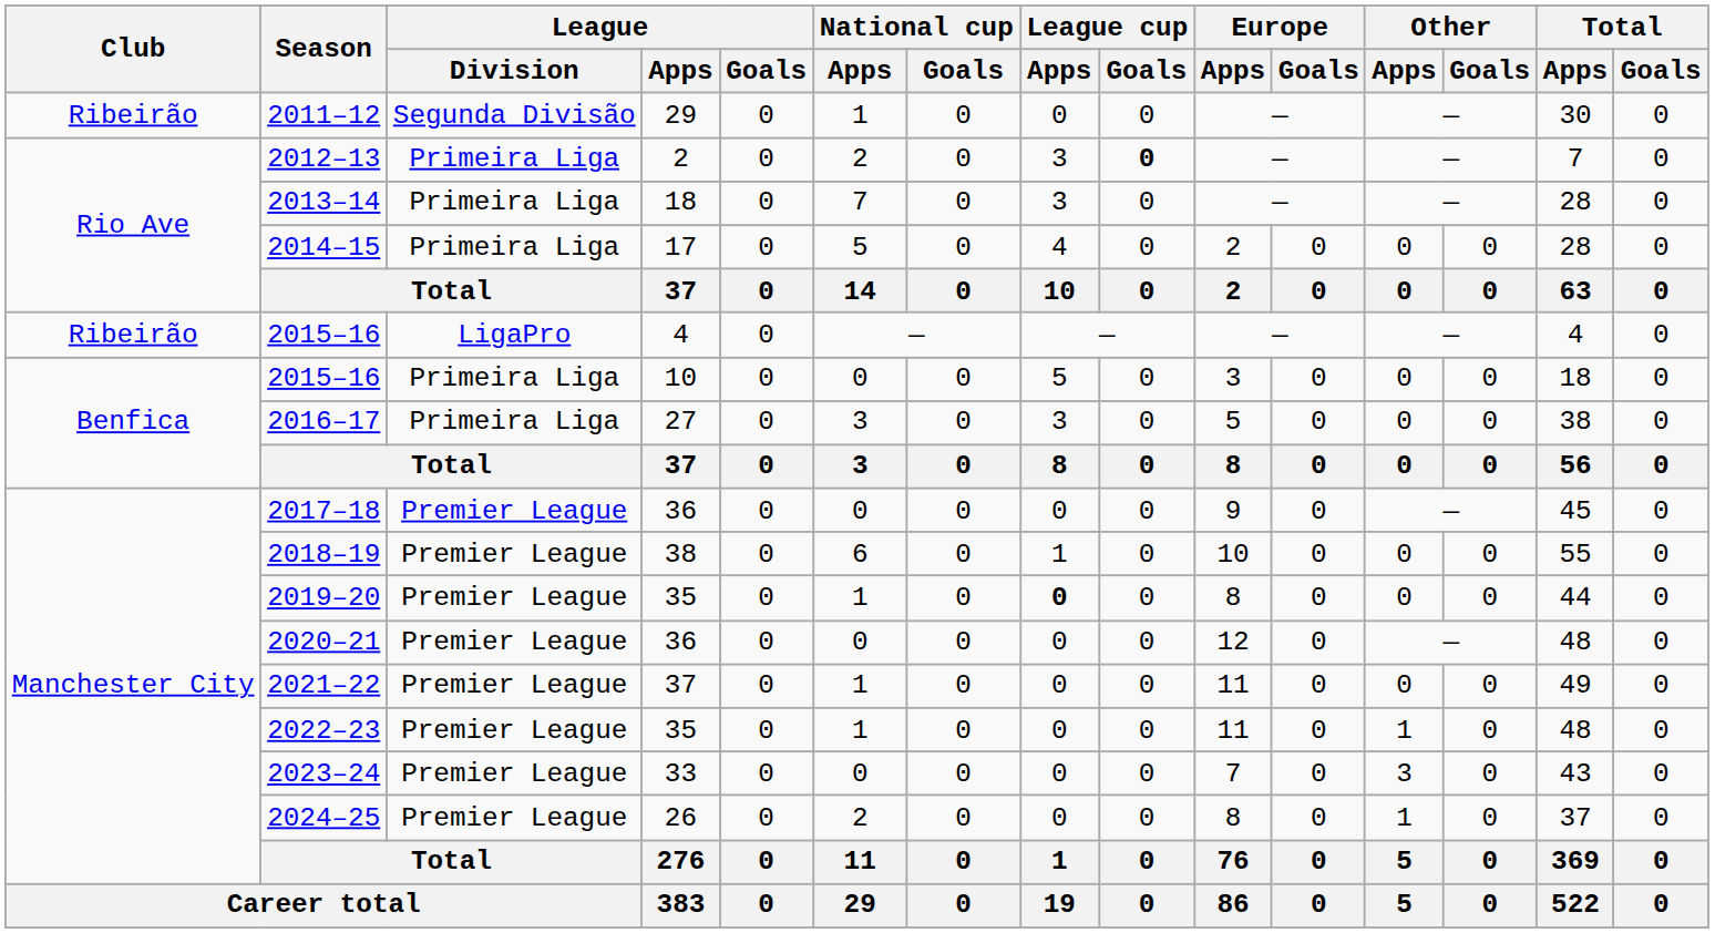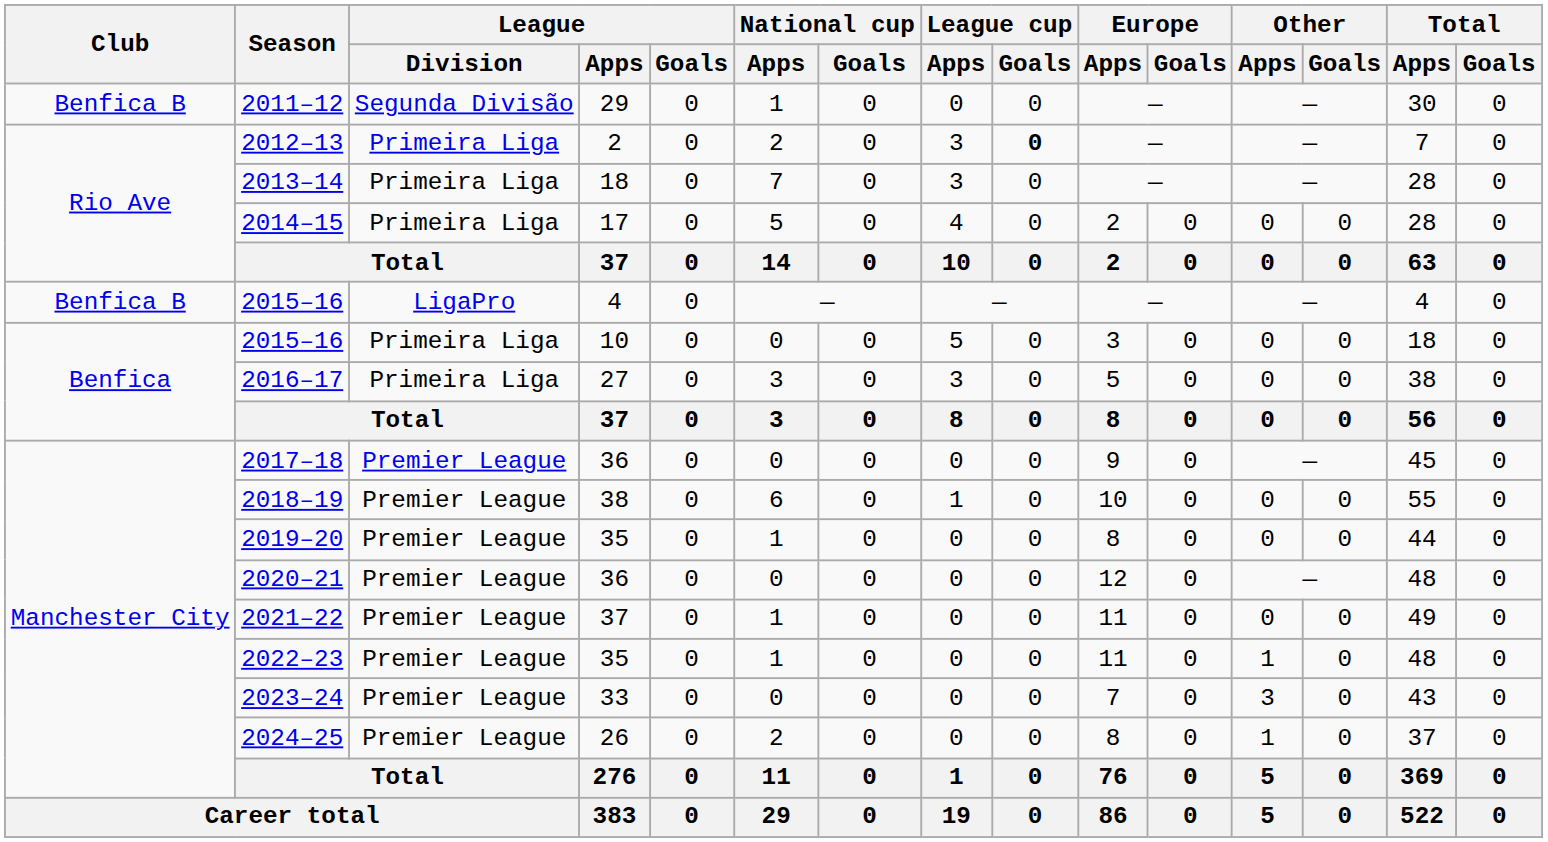 <table class="wikitable" style="text-align: center;">
 <tr>
 <th rowspan="2">Club</th>
 <th rowspan="2">Season</th>
 <th colspan="3">League</th>
 <th colspan="2">National cup</th>
 <th colspan="2">League cup</th>
 <th colspan="2">Europe</th>
 <th colspan="2">Other</th>
 <th colspan="2">Total</th>
 </tr>
 <tr>
 <th>Division</th>
 <th>Apps</th>
 <th>Goals</th>
 <th>Apps</th>
 <th>Goals</th>
 <th>Apps</th>
 <th>Goals</th>
 <th>Apps</th>
 <th>Goals</th>
 <th>Apps</th>
 <th>Goals</th>
 <th>Apps</th>
 <th>Goals</th>
 </tr>
 <tr>
-<td><a href='#'>Ribeirão</a></td>
+<td><a href='#'>Benfica B</a></td>
 <td><a href='#'>2011–12</a></td>
 <td><a href='#'>Segunda Divisão</a></td>
 <td>29</td>
 <td>0</td>
 <td>1</td>
 <td>0</td>
 <td>0</td>
 <td>0</td>
 <td colspan="2">—</td>
 <td colspan="2">—</td>
 <td>30</td>
 <td>0</td>
 </tr>
 <tr>
 <td rowspan="4"><a href='#'>Rio Ave</a></td>
 <td><a href='#'>2012–13</a></td>
 <td><a href='#'>Primeira Liga</a></td>
 <td>2</td>
 <td>0</td>
 <td>2</td>
 <td>0</td>
 <td>3</td>
 <td><strong>0</strong></td>
 <td colspan="2">—</td>
 <td colspan="2">—</td>
 <td>7</td>
 <td>0</td>
 </tr>
 <tr>
 <td><a href='#'>2013–14</a></td>
 <td>Primeira Liga</td>
 <td>18</td>
 <td>0</td>
 <td>7</td>
 <td>0</td>
 <td>3</td>
 <td>0</td>
 <td colspan="2">—</td>
 <td colspan="2">—</td>
 <td>28</td>
 <td>0</td>
 </tr>
 <tr>
 <td><a href='#'>2014–15</a></td>
 <td>Primeira Liga</td>
 <td>17</td>
 <td>0</td>
 <td>5</td>
 <td>0</td>
 <td>4</td>
 <td>0</td>
 <td>2</td>
 <td>0</td>
 <td>0</td>
 <td>0</td>
 <td>28</td>
 <td>0</td>
 </tr>
 <tr>
 <th colspan="2">Total</th>
 <th>37</th>
 <th>0</th>
 <th>14</th>
 <th>0</th>
 <th>10</th>
 <th>0</th>
 <th>2</th>
 <th>0</th>
 <th>0</th>
 <th>0</th>
 <th>63</th>
 <th>0</th>
 </tr>
 <tr>
-<td><a href='#'>Ribeirão</a></td>
+<td><a href='#'>Benfica B</a></td>
 <td><a href='#'>2015–16</a></td>
 <td><a href='#'>LigaPro</a></td>
 <td>4</td>
 <td>0</td>
 <td colspan="2">—</td>
 <td colspan="2">—</td>
 <td colspan="2">—</td>
 <td colspan="2">—</td>
 <td>4</td>
 <td>0</td>
 </tr>
 <tr>
 <td rowspan="3"><a href='#'>Benfica</a></td>
 <td><a href='#'>2015–16</a></td>
 <td>Primeira Liga</td>
 <td>10</td>
 <td>0</td>
 <td>0</td>
 <td>0</td>
 <td>5</td>
 <td>0</td>
 <td>3</td>
 <td>0</td>
 <td>0</td>
 <td>0</td>
 <td>18</td>
 <td>0</td>
 </tr>
 <tr>
 <td><a href='#'>2016–17</a></td>
 <td>Primeira Liga</td>
 <td>27</td>
 <td>0</td>
 <td>3</td>
 <td>0</td>
 <td>3</td>
 <td>0</td>
 <td>5</td>
 <td>0</td>
 <td>0</td>
 <td>0</td>
 <td>38</td>
 <td>0</td>
 </tr>
 <tr>
 <th colspan="2">Total</th>
 <th>37</th>
 <th>0</th>
 <th>3</th>
 <th>0</th>
 <th>8</th>
 <th>0</th>
 <th>8</th>
 <th>0</th>
 <th>0</th>
 <th>0</th>
 <th>56</th>
 <th>0</th>
 </tr>
 <tr>
 <td rowspan="9"><a href='#'>Manchester City</a></td>
 <td><a href='#'>2017–18</a></td>
 <td><a href='#'>Premier League</a></td>
 <td>36</td>
 <td>0</td>
 <td>0</td>
 <td>0</td>
 <td>0</td>
 <td>0</td>
 <td>9</td>
 <td>0</td>
 <td colspan="2">—</td>
 <td>45</td>
 <td>0</td>
 </tr>
 <tr>
 <td><a href='#'>2018–19</a></td>
 <td>Premier League</td>
 <td>38</td>
 <td>0</td>
 <td>6</td>
 <td>0</td>
 <td>1</td>
 <td>0</td>
 <td>10</td>
 <td>0</td>
 <td>0</td>
 <td>0</td>
 <td>55</td>
 <td>0</td>
 </tr>
 <tr>
 <td><a href='#'>2019–20</a></td>
 <td>Premier League</td>
 <td>35</td>
 <td>0</td>
 <td>1</td>
 <td>0</td>
-<td><strong>0</strong></td>
+<td>0</td>
 <td>0</td>
 <td>8</td>
 <td>0</td>
 <td>0</td>
 <td>0</td>
 <td>44</td>
 <td>0</td>
 </tr>
 <tr>
 <td><a href='#'>2020–21</a></td>
 <td>Premier League</td>
 <td>36</td>
 <td>0</td>
 <td>0</td>
 <td>0</td>
 <td>0</td>
 <td>0</td>
 <td>12</td>
 <td>0</td>
 <td colspan="2">—</td>
 <td>48</td>
 <td>0</td>
 </tr>
 <tr>
 <td><a href='#'>2021–22</a></td>
 <td>Premier League</td>
 <td>37</td>
 <td>0</td>
 <td>1</td>
 <td>0</td>
 <td>0</td>
 <td>0</td>
 <td>11</td>
 <td>0</td>
 <td>0</td>
 <td>0</td>
 <td>49</td>
 <td>0</td>
 </tr>
 <tr>
 <td><a href='#'>2022–23</a></td>
 <td>Premier League</td>
 <td>35</td>
 <td>0</td>
 <td>1</td>
 <td>0</td>
 <td>0</td>
 <td>0</td>
 <td>11</td>
 <td>0</td>
 <td>1</td>
 <td>0</td>
 <td>48</td>
 <td>0</td>
 </tr>
 <tr>
 <td><a href='#'>2023–24</a></td>
 <td>Premier League</td>
 <td>33</td>
 <td>0</td>
 <td>0</td>
 <td>0</td>
 <td>0</td>
 <td>0</td>
 <td>7</td>
 <td>0</td>
 <td>3</td>
 <td>0</td>
 <td>43</td>
 <td>0</td>
 </tr>
 <tr>
 <td><a href='#'>2024–25</a></td>
 <td>Premier League</td>
 <td>26</td>
 <td>0</td>
 <td>2</td>
 <td>0</td>
 <td>0</td>
 <td>0</td>
 <td>8</td>
 <td>0</td>
 <td>1</td>
 <td>0</td>
 <td>37</td>
 <td>0</td>
 </tr>
 <tr>
 <th colspan="2">Total</th>
 <th>276</th>
 <th>0</th>
 <th>11</th>
 <th>0</th>
 <th>1</th>
 <th>0</th>
 <th>76</th>
 <th>0</th>
 <th>5</th>
 <th>0</th>
 <th>369</th>
 <th>0</th>
 </tr>
 <tr>
 <th colspan="3">Career total</th>
 <th>383</th>
 <th>0</th>
 <th>29</th>
 <th>0</th>
 <th>19</th>
 <th>0</th>
 <th>86</th>
 <th>0</th>
 <th>5</th>
 <th>0</th>
 <th>522</th>
 <th>0</th>
 </tr>
 </table>
